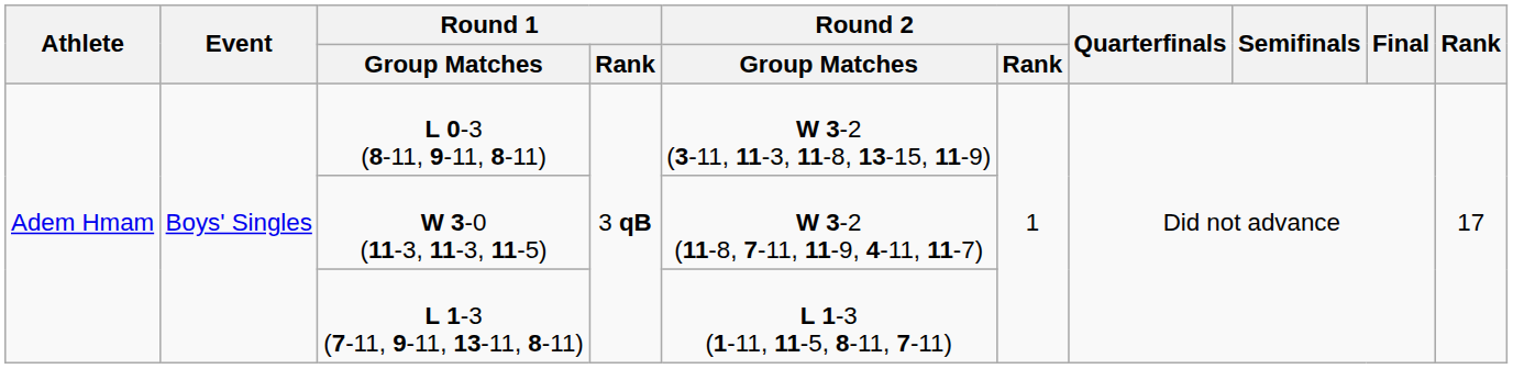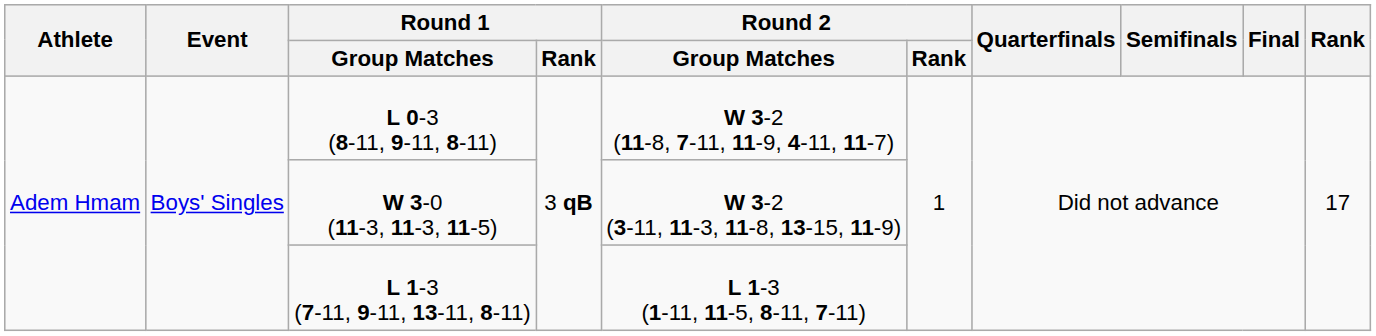 <table class="wikitable" border="1" style="font-size:90%">
 <tr>
 <th rowspan=2>Athlete</th>
 <th rowspan=2>Event</th>
 <th colspan=2>Round 1</th>
 <th colspan=2>Round 2</th>
 <th rowspan=2>Quarterfinals</th>
 <th rowspan=2>Semifinals</th>
 <th rowspan=2>Final</th>
 <th rowspan=2>Rank</th>
 </tr>
 <tr>
 <th>Group Matches</th>
 <th>Rank</th>
 <th>Group Matches</th>
 <th>Rank</th>
 </tr>
 <tr>
 <td rowspan=3><a href='#'>Adem Hmam</a></td>
 <td rowspan=3><a href='#'>Boys' Singles</a></td>
 <td align=center> <br> <strong>L</strong> <strong>0</strong>-3 <br> (<strong>8</strong>-11, <strong>9</strong>-11, <strong>8</strong>-11)</td>
 <td rowspan=3 align=center>3 <strong>qB</strong></td>
-<td align=center> <br> <strong>W</strong> <strong>3</strong>-2 <br> (<strong>3</strong>-11, <strong>11</strong>-3, <strong>11</strong>-8, <strong>13</strong>-15, <strong>11</strong>-9)</td>
+<td align=center> <br> <strong>W</strong> <strong>3</strong>-2 <br> (<strong>11</strong>-8, <strong>7</strong>-11, <strong>11</strong>-9, <strong>4</strong>-11, <strong>11</strong>-7)</td>
 <td rowspan=3 align=center>1</td>
 <td rowspan=3 colspan=3 align=center>Did not advance</td>
 <td rowspan=3 align=center>17</td>
 </tr>
 <tr>
 <td align=center> <br> <strong>W</strong> <strong>3</strong>-0 <br> (<strong>11</strong>-3, <strong>11</strong>-3, <strong>11</strong>-5)</td>
-<td align=center> <br> <strong>W</strong> <strong>3</strong>-2 <br> (<strong>11</strong>-8, <strong>7</strong>-11, <strong>11</strong>-9, <strong>4</strong>-11, <strong>11</strong>-7)</td>
+<td align=center> <br> <strong>W</strong> <strong>3</strong>-2 <br> (<strong>3</strong>-11, <strong>11</strong>-3, <strong>11</strong>-8, <strong>13</strong>-15, <strong>11</strong>-9)</td>
 </tr>
 <tr>
 <td align=center> <br> <strong>L</strong> <strong>1</strong>-3 <br> (<strong>7</strong>-11, <strong>9</strong>-11, <strong>13</strong>-11, <strong>8</strong>-11)</td>
 <td align=center> <br> <strong>L</strong> <strong>1</strong>-3 <br> (<strong>1</strong>-11, <strong>11</strong>-5, <strong>8</strong>-11, <strong>7</strong>-11)</td>
 </tr>
 </table>
